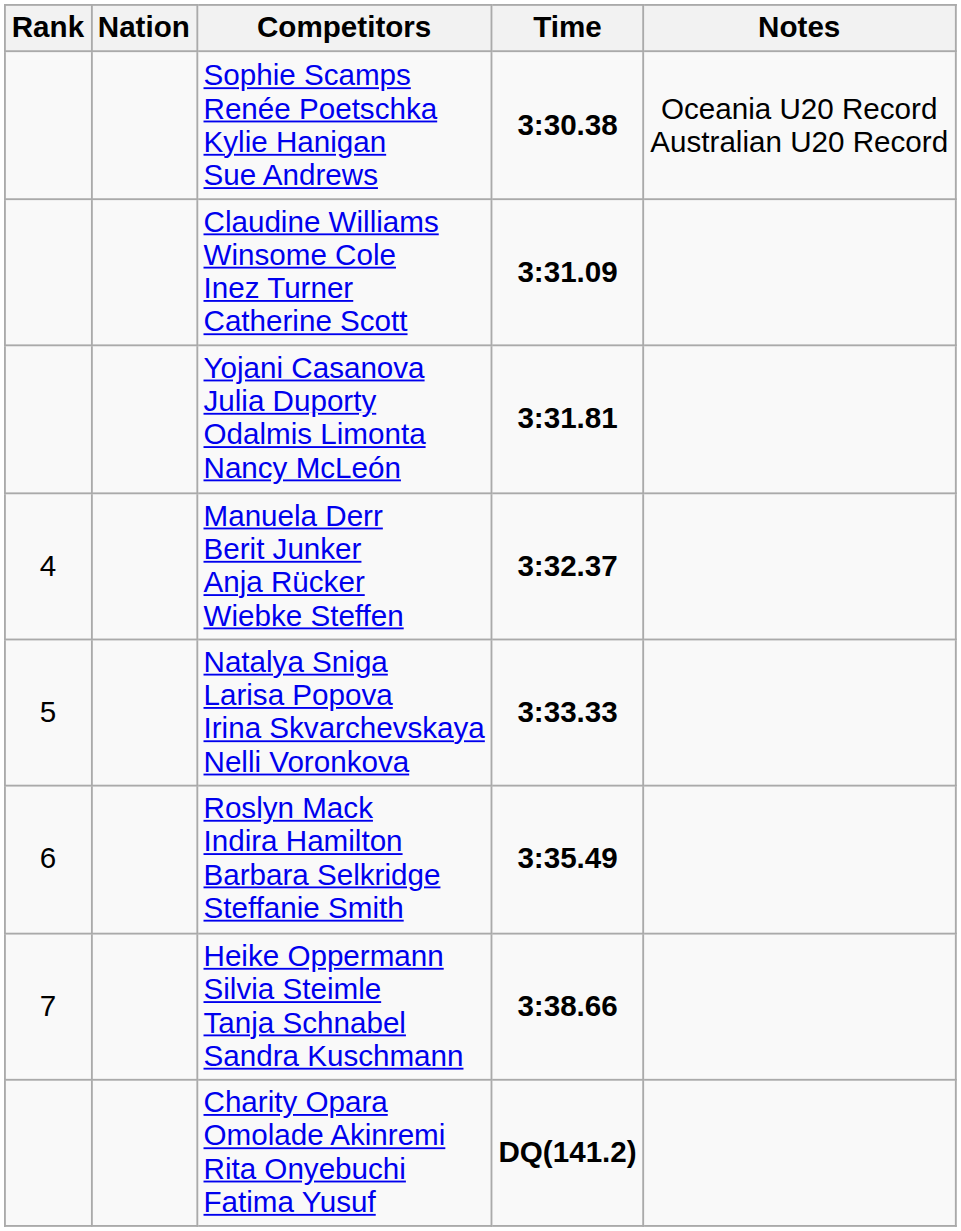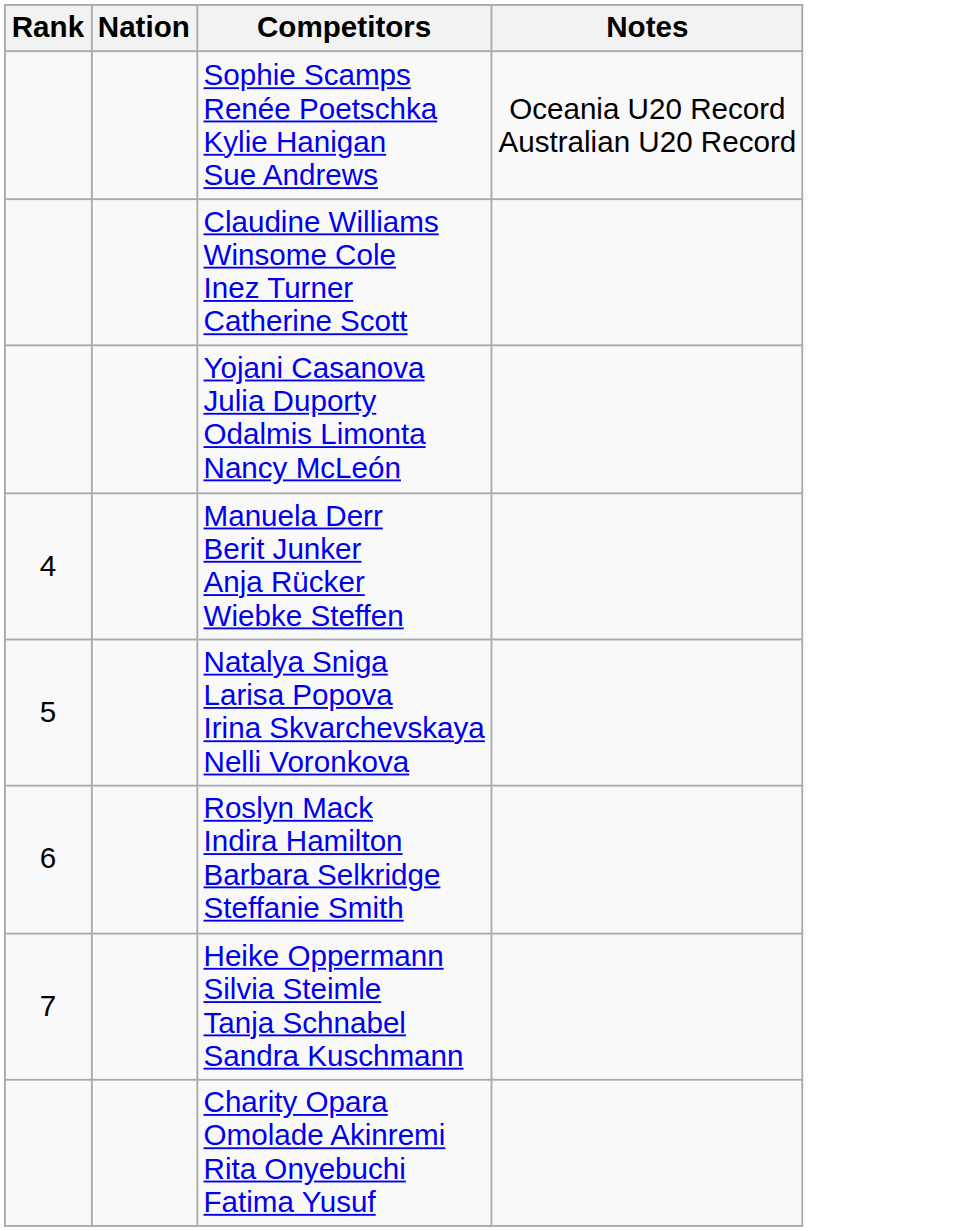 <table class="wikitable sortable" style="text-align:center">
 <tr>
 <th>Rank</th>
 <th>Nation</th>
 <th>Competitors</th>
-<th>Time</th>
 <th>Notes</th>
 </tr>
 <tr>
 <td></td>
 <td align=left></td>
 <td align=left><a href='#'>Sophie Scamps</a><br><a href='#'>Renée Poetschka</a><br><a href='#'>Kylie Hanigan</a><br><a href='#'>Sue Andrews</a></td>
-<td><strong>3:30.38</strong></td>
 <td>Oceania U20 Record<br>Australian U20 Record</td>
 </tr>
 <tr>
 <td></td>
 <td align=left></td>
 <td align=left><a href='#'>Claudine Williams</a><br><a href='#'>Winsome Cole</a><br><a href='#'>Inez Turner</a><br><a href='#'>Catherine Scott</a></td>
-<td><strong>3:31.09</strong></td>
 <td></td>
 </tr>
 <tr>
 <td></td>
 <td align=left></td>
 <td align=left><a href='#'>Yojani Casanova</a><br><a href='#'>Julia Duporty</a><br><a href='#'>Odalmis Limonta</a><br><a href='#'>Nancy McLeón</a></td>
-<td><strong>3:31.81</strong></td>
 <td></td>
 </tr>
 <tr>
 <td>4</td>
 <td align=left></td>
 <td align=left><a href='#'>Manuela Derr</a><br><a href='#'>Berit Junker</a><br><a href='#'>Anja Rücker</a><br><a href='#'>Wiebke Steffen</a></td>
-<td><strong>3:32.37</strong></td>
 <td></td>
 </tr>
 <tr>
 <td>5</td>
 <td align=left></td>
 <td align=left><a href='#'>Natalya Sniga</a><br><a href='#'>Larisa Popova</a><br><a href='#'>Irina Skvarchevskaya</a><br><a href='#'>Nelli Voronkova</a></td>
-<td><strong>3:33.33</strong></td>
 <td></td>
 </tr>
 <tr>
 <td>6</td>
 <td align=left></td>
 <td align=left><a href='#'>Roslyn Mack</a><br><a href='#'>Indira Hamilton</a><br><a href='#'>Barbara Selkridge</a><br><a href='#'>Steffanie Smith</a></td>
-<td><strong>3:35.49</strong></td>
 <td></td>
 </tr>
 <tr>
 <td>7</td>
 <td align=left></td>
 <td align=left><a href='#'>Heike Oppermann</a><br><a href='#'>Silvia Steimle</a><br><a href='#'>Tanja Schnabel</a><br><a href='#'>Sandra Kuschmann</a></td>
-<td><strong>3:38.66</strong></td>
 <td></td>
 </tr>
 <tr>
 <td></td>
 <td align=left></td>
 <td align=left><a href='#'>Charity Opara</a><br><a href='#'>Omolade Akinremi</a><br><a href='#'>Rita Onyebuchi</a><br><a href='#'>Fatima Yusuf</a></td>
-<td><strong>DQ(141.2)</strong></td>
 <td></td>
 </tr>
 </table>
